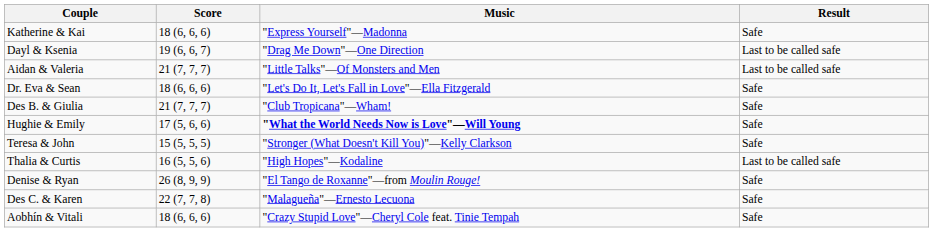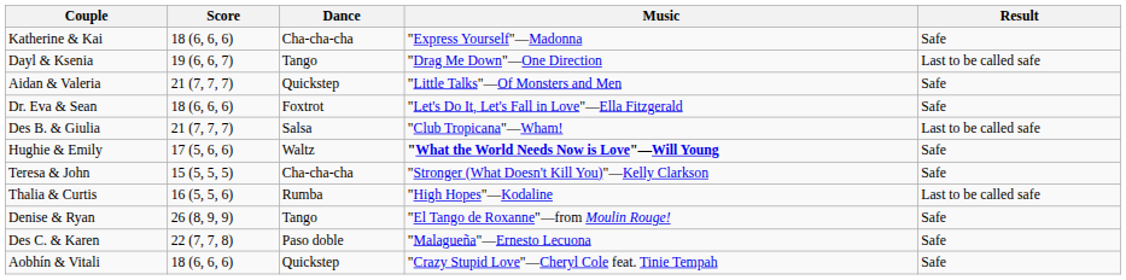 <table class="wikitable" style="width:80%;">
 <tr>
 <th>Couple</th>
 <th>Score</th>
+<th>Dance</th>
 <th>Music</th>
 <th>Result</th>
 </tr>
 <tr>
 <td>Katherine & Kai</td>
 <td>18 (6, 6, 6)</td>
+<td>Cha-cha-cha</td>
 <td>"<a href='#'>Express Yourself</a>"—<a href='#'>Madonna</a></td>
 <td>Safe</td>
 </tr>
 <tr>
 <td>Dayl & Ksenia</td>
 <td>19 (6, 6, 7)</td>
+<td>Tango</td>
 <td>"<a href='#'>Drag Me Down</a>"—<a href='#'>One Direction</a></td>
 <td>Last to be called safe</td>
 </tr>
 <tr>
 <td>Aidan & Valeria</td>
 <td>21 (7, 7, 7)</td>
+<td>Quickstep</td>
 <td>"<a href='#'>Little Talks</a>"—<a href='#'>Of Monsters and Men</a></td>
-<td>Last to be called safe</td>
+<td>Safe</td>
 </tr>
 <tr>
 <td>Dr. Eva & Sean</td>
 <td>18 (6, 6, 6)</td>
+<td>Foxtrot</td>
 <td>"<a href='#'>Let's Do It, Let's Fall in Love</a>"—<a href='#'>Ella Fitzgerald</a></td>
 <td>Safe</td>
 </tr>
 <tr>
 <td>Des B. & Giulia</td>
 <td>21 (7, 7, 7)</td>
+<td>Salsa</td>
 <td>"<a href='#'>Club Tropicana</a>"—<a href='#'>Wham!</a></td>
-<td>Safe</td>
+<td>Last to be called safe</td>
 </tr>
 <tr>
 <td>Hughie & Emily</td>
 <td>17 (5, 6, 6)</td>
+<td>Waltz</td>
 <td><strong>"<a href='#'>What the World Needs Now is Love</a>"—<a href='#'>Will Young</a></strong></td>
 <td>Safe</td>
 </tr>
 <tr>
 <td>Teresa & John</td>
 <td>15 (5, 5, 5)</td>
+<td>Cha-cha-cha</td>
 <td>"<a href='#'>Stronger (What Doesn't Kill You)</a>"—<a href='#'>Kelly Clarkson</a></td>
 <td>Safe</td>
 </tr>
 <tr>
 <td>Thalia & Curtis</td>
 <td>16 (5, 5, 6)</td>
+<td>Rumba</td>
 <td>"<a href='#'>High Hopes</a>"—<a href='#'>Kodaline</a></td>
 <td>Last to be called safe</td>
 </tr>
 <tr>
 <td>Denise & Ryan</td>
 <td>26 (8, 9, 9)</td>
+<td>Tango</td>
 <td>"<a href='#'>El Tango de Roxanne</a>"—from <em><a href='#'>Moulin Rouge!</a></em></td>
 <td>Safe</td>
 </tr>
 <tr>
 <td>Des C. & Karen</td>
 <td>22 (7, 7, 8)</td>
+<td>Paso doble</td>
 <td>"<a href='#'>Malagueña</a>"—<a href='#'>Ernesto Lecuona</a></td>
 <td>Safe</td>
 </tr>
 <tr>
 <td>Aobhín & Vitali</td>
 <td>18 (6, 6, 6)</td>
+<td>Quickstep</td>
 <td>"<a href='#'>Crazy Stupid Love</a>"—<a href='#'>Cheryl Cole</a> feat. <a href='#'>Tinie Tempah</a></td>
 <td>Safe</td>
 </tr>
 </table>
